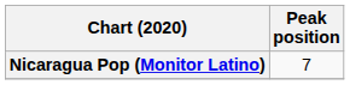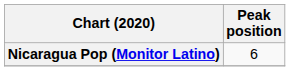 <table class="wikitable sortable plainrowheaders" style="text-align:center">
 <tr>
 <th scope="col">Chart (2020)</th>
 <th scope="col">Peak<br> position</th>
 </tr>
 <tr>
 <th scope="row">Nicaragua Pop (<a href='#'>Monitor Latino</a>)</th>
-<td>7</td>
+<td>6</td>
 </tr>
 <tr>
 </tr>
 </table>
